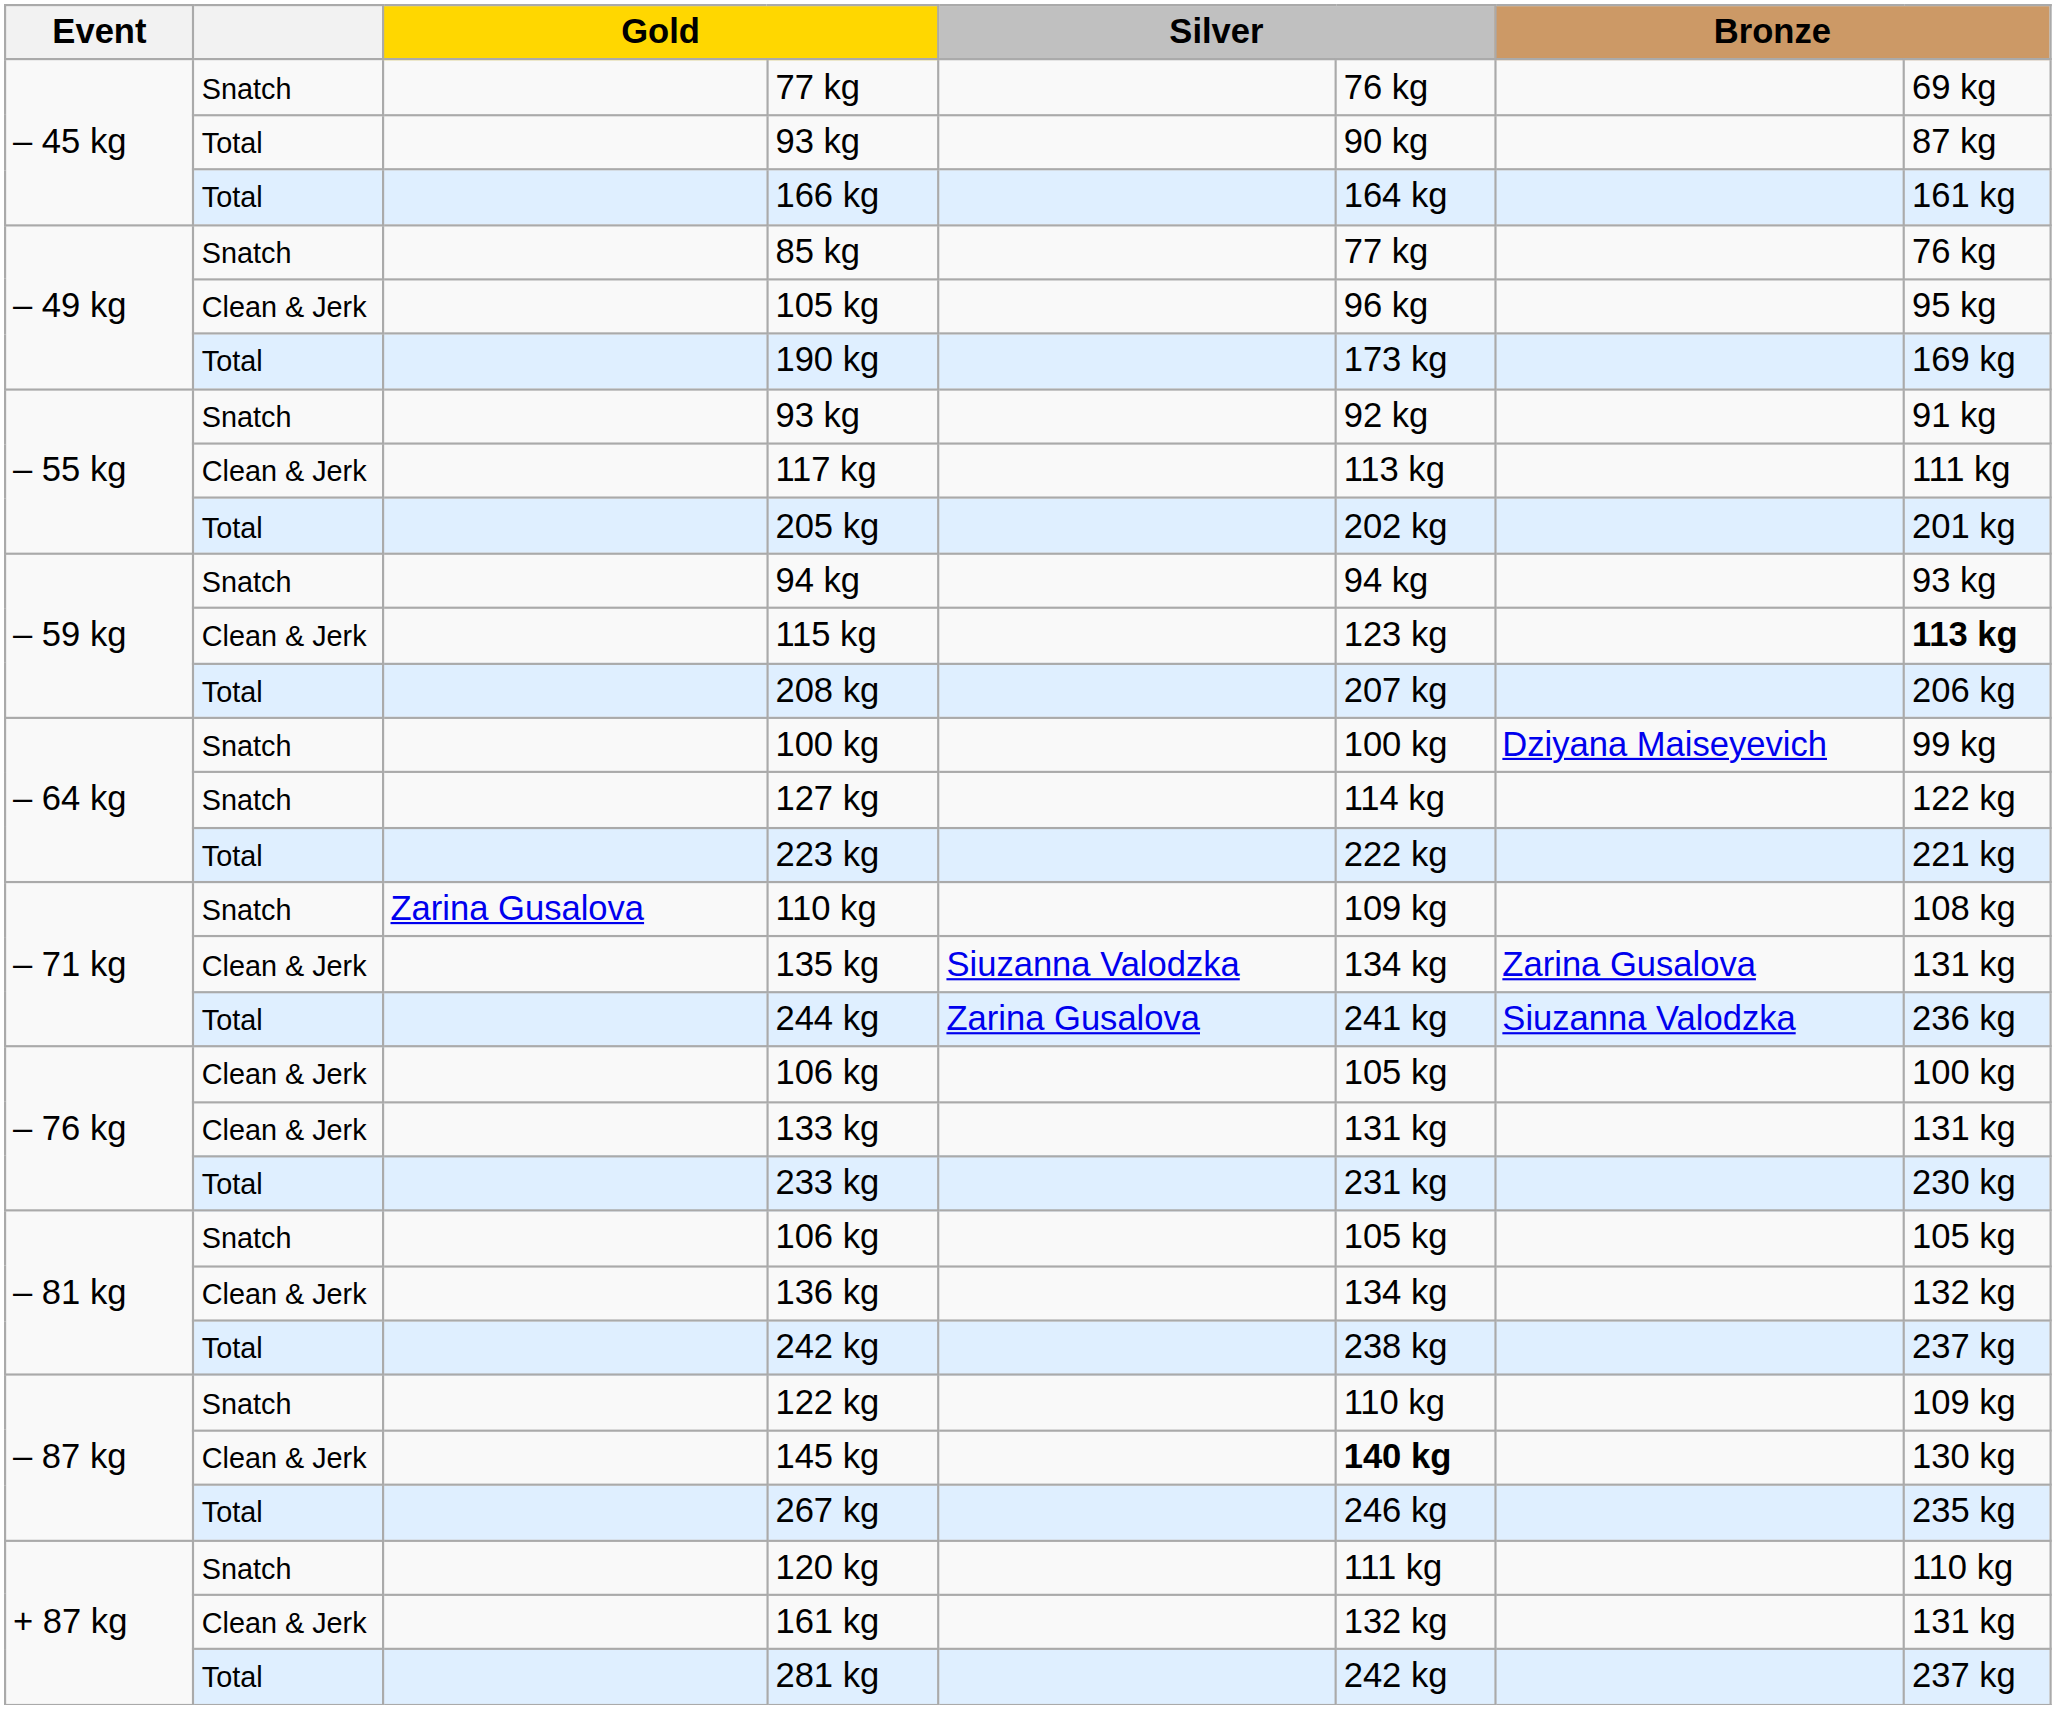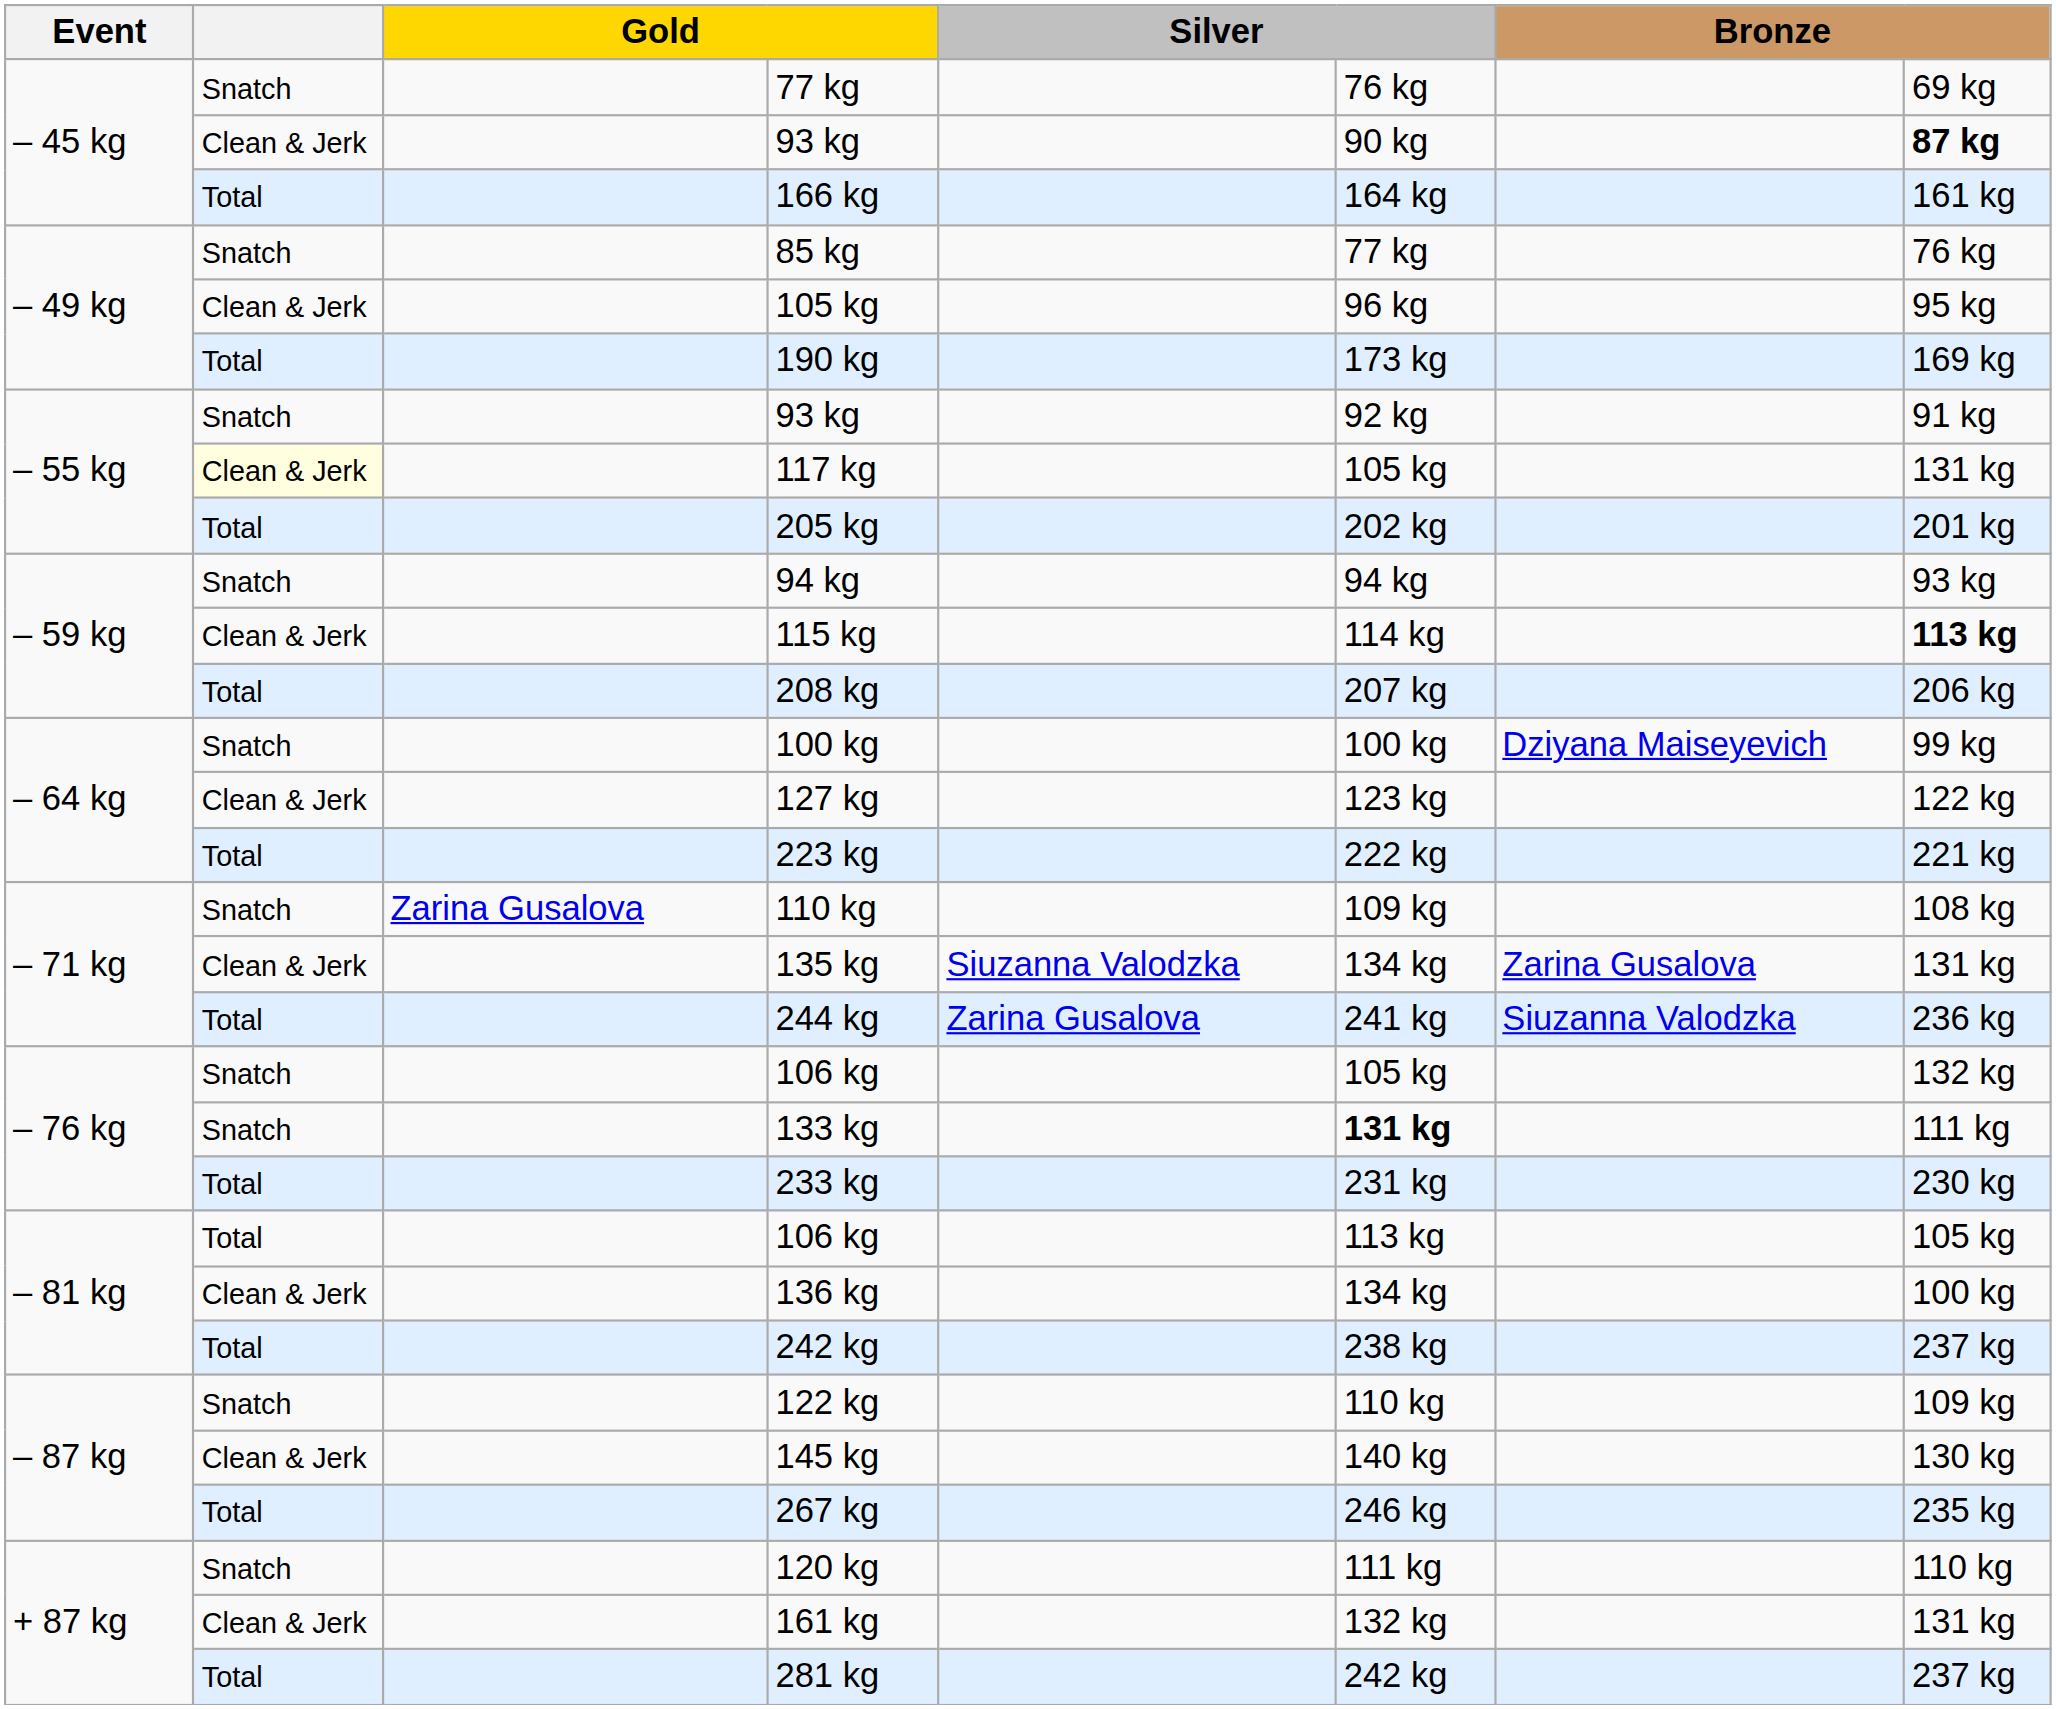 <table class="wikitable">
 <tr>
 <th width=80>Event</th>
 <th width=80></th>
 <td bgcolor=gold align="center" colspan=2 width=250><strong>Gold</strong></td>
 <td bgcolor=silver align="center" colspan=2 width=250><strong>Silver</strong></td>
 <td bgcolor=#cc9966 colspan=2 align="center" width=250><strong>Bronze</strong></td>
 </tr>
 <tr>
 <td rowspan=3>– 45 kg<br></td>
 <td><small>Snatch</small></td>
 <td></td>
 <td>77 kg</td>
 <td></td>
 <td>76 kg</td>
 <td></td>
 <td>69 kg</td>
 </tr>
 <tr>
-<td><small>Total</small></td>
+<td><small>Clean & Jerk</small></td>
 <td></td>
 <td>93 kg</td>
 <td></td>
 <td>90 kg</td>
 <td></td>
-<td>87 kg</td>
+<td><strong>87 kg</strong></td>
 </tr>
 <tr bgcolor=#dfefff>
 <td><small>Total</small></td>
 <td></td>
 <td>166 kg</td>
 <td></td>
 <td>164 kg</td>
 <td></td>
 <td>161 kg</td>
 </tr>
 <tr>
 <td rowspan=3>– 49 kg<br></td>
 <td><small>Snatch</small></td>
 <td></td>
 <td>85 kg</td>
 <td></td>
 <td>77 kg</td>
 <td></td>
 <td>76 kg</td>
 </tr>
 <tr>
 <td><small>Clean & Jerk</small></td>
 <td></td>
 <td>105 kg</td>
 <td></td>
 <td>96 kg</td>
 <td></td>
 <td>95 kg</td>
 </tr>
 <tr bgcolor=#dfefff>
 <td><small>Total</small></td>
 <td></td>
 <td>190 kg</td>
 <td></td>
 <td>173 kg</td>
 <td></td>
 <td>169 kg</td>
 </tr>
 <tr>
 <td rowspan=3>– 55 kg<br></td>
 <td><small>Snatch</small></td>
 <td></td>
 <td>93 kg</td>
 <td></td>
 <td>92 kg</td>
 <td></td>
 <td>91 kg</td>
 </tr>
 <tr>
-<td><small>Clean & Jerk</small></td>
+<td style="background: lightyellow;"><small>Clean & Jerk</small></td>
 <td></td>
 <td>117 kg</td>
 <td></td>
-<td>113 kg</td>
+<td>105 kg</td>
 <td></td>
-<td>111 kg</td>
+<td>131 kg</td>
 </tr>
 <tr bgcolor=#dfefff>
 <td><small>Total</small></td>
 <td></td>
 <td>205 kg</td>
 <td></td>
 <td>202 kg</td>
 <td></td>
 <td>201 kg</td>
 </tr>
 <tr>
 <td rowspan=3>– 59 kg<br></td>
 <td><small>Snatch</small></td>
 <td></td>
 <td>94 kg</td>
 <td></td>
 <td>94 kg</td>
 <td></td>
 <td>93 kg</td>
 </tr>
 <tr>
 <td><small>Clean & Jerk</small></td>
 <td></td>
 <td>115 kg</td>
 <td></td>
-<td>123 kg</td>
+<td>114 kg</td>
 <td></td>
 <td><strong>113 kg</strong></td>
 </tr>
 <tr bgcolor=#dfefff>
 <td><small>Total</small></td>
 <td></td>
 <td>208 kg</td>
 <td></td>
 <td>207 kg</td>
 <td></td>
 <td>206 kg</td>
 </tr>
 <tr>
 <td rowspan=3>– 64 kg<br></td>
 <td><small>Snatch</small></td>
 <td></td>
 <td>100 kg</td>
 <td></td>
 <td>100 kg</td>
 <td> <a href='#'>Dziyana Maiseyevich</a> </td>
 <td>99 kg</td>
 </tr>
 <tr>
-<td><small>Snatch</small></td>
+<td><small>Clean & Jerk</small></td>
 <td></td>
 <td>127 kg</td>
 <td></td>
-<td>114 kg</td>
+<td>123 kg</td>
 <td></td>
 <td>122 kg</td>
 </tr>
 <tr bgcolor=#dfefff>
 <td><small>Total</small></td>
 <td></td>
 <td>223 kg</td>
 <td></td>
 <td>222 kg</td>
 <td></td>
 <td>221 kg</td>
 </tr>
 <tr>
 <td rowspan=3>– 71 kg<br></td>
 <td><small>Snatch</small></td>
 <td> <a href='#'>Zarina Gusalova</a> </td>
 <td>110 kg</td>
 <td></td>
 <td>109 kg</td>
 <td></td>
 <td>108 kg</td>
 </tr>
 <tr>
 <td><small>Clean & Jerk</small></td>
 <td></td>
 <td>135 kg</td>
 <td> <a href='#'>Siuzanna Valodzka</a> </td>
 <td>134 kg</td>
 <td> <a href='#'>Zarina Gusalova</a> </td>
 <td>131 kg</td>
 </tr>
 <tr bgcolor=#dfefff>
 <td><small>Total</small></td>
 <td></td>
 <td>244 kg</td>
 <td> <a href='#'>Zarina Gusalova</a> </td>
 <td>241 kg</td>
 <td> <a href='#'>Siuzanna Valodzka</a> </td>
 <td>236 kg</td>
 </tr>
 <tr>
 <td rowspan=3>– 76 kg<br></td>
-<td><small>Clean & Jerk</small></td>
+<td><small>Snatch</small></td>
 <td></td>
 <td>106 kg</td>
 <td></td>
 <td>105 kg</td>
 <td></td>
-<td>100 kg</td>
+<td>132 kg</td>
 </tr>
 <tr>
-<td><small>Clean & Jerk</small></td>
+<td><small>Snatch</small></td>
 <td></td>
 <td>133 kg</td>
 <td></td>
-<td>131 kg</td>
+<td><strong>131 kg</strong></td>
 <td></td>
-<td>131 kg</td>
+<td>111 kg</td>
 </tr>
 <tr bgcolor=#dfefff>
 <td><small>Total</small></td>
 <td></td>
 <td>233 kg</td>
 <td></td>
 <td>231 kg</td>
 <td></td>
 <td>230 kg</td>
 </tr>
 <tr>
 <td rowspan=3>– 81 kg<br></td>
-<td><small>Snatch</small></td>
+<td><small>Total</small></td>
 <td></td>
 <td>106 kg</td>
 <td></td>
-<td>105 kg</td>
+<td>113 kg</td>
 <td></td>
 <td>105 kg</td>
 </tr>
 <tr>
 <td><small>Clean & Jerk</small></td>
 <td></td>
 <td>136 kg</td>
 <td></td>
 <td>134 kg</td>
 <td></td>
-<td>132 kg</td>
+<td>100 kg</td>
 </tr>
 <tr bgcolor=#dfefff>
 <td><small>Total</small></td>
 <td></td>
 <td>242 kg</td>
 <td></td>
 <td>238 kg</td>
 <td></td>
 <td>237 kg</td>
 </tr>
 <tr>
 <td rowspan=3>– 87 kg<br></td>
 <td><small>Snatch</small></td>
 <td></td>
 <td>122 kg</td>
 <td></td>
 <td>110 kg</td>
 <td></td>
 <td>109 kg</td>
 </tr>
 <tr>
 <td><small>Clean & Jerk</small></td>
 <td></td>
 <td>145 kg</td>
 <td></td>
-<td><strong>140 kg</strong></td>
+<td>140 kg</td>
 <td></td>
 <td>130 kg</td>
 </tr>
 <tr bgcolor=#dfefff>
 <td><small>Total</small></td>
 <td></td>
 <td>267 kg</td>
 <td></td>
 <td>246 kg</td>
 <td></td>
 <td>235 kg</td>
 </tr>
 <tr>
 <td rowspan=3>+ 87 kg<br></td>
 <td><small>Snatch</small></td>
 <td></td>
 <td>120 kg</td>
 <td></td>
 <td>111 kg</td>
 <td></td>
 <td>110 kg</td>
 </tr>
 <tr>
 <td><small>Clean & Jerk</small></td>
 <td></td>
 <td>161 kg</td>
 <td></td>
 <td>132 kg</td>
 <td></td>
 <td>131 kg</td>
 </tr>
 <tr bgcolor=#dfefff>
 <td><small>Total</small></td>
 <td></td>
 <td>281 kg</td>
 <td></td>
 <td>242 kg</td>
 <td></td>
 <td>237 kg</td>
 </tr>
 </table>
